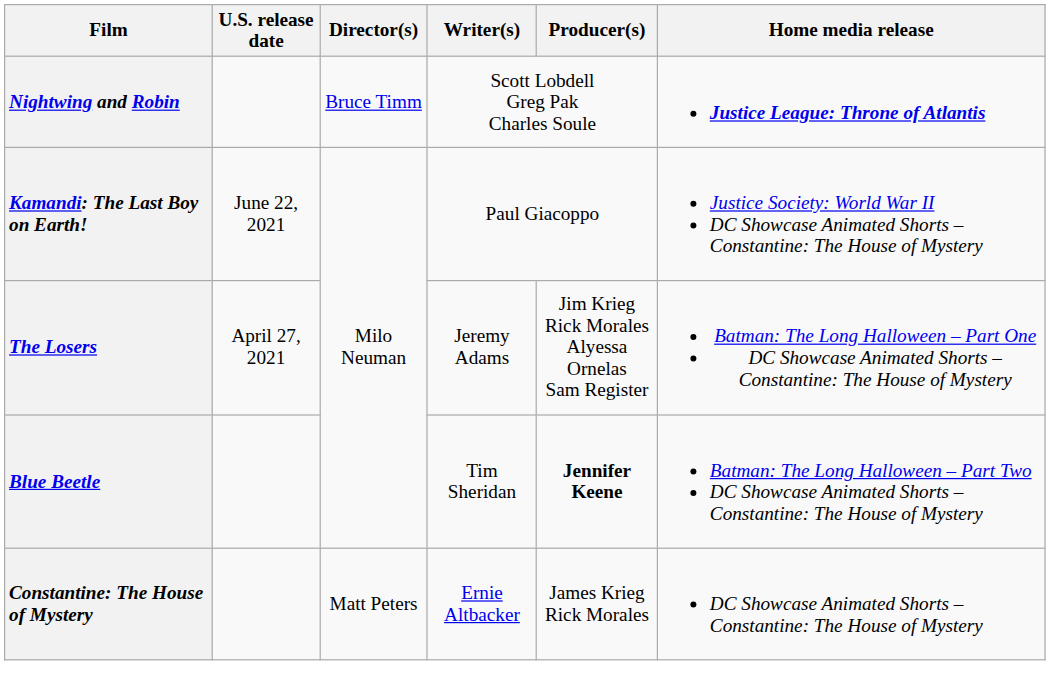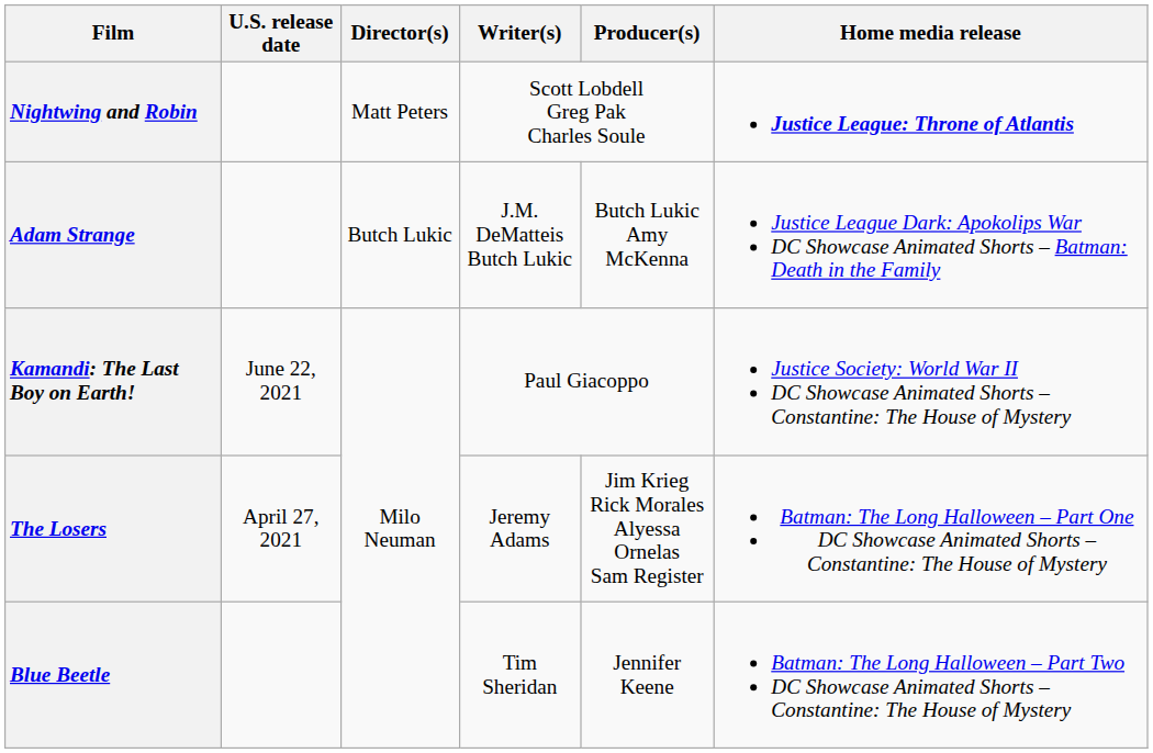 <table class="wikitable plainrowheaders" style="text-align:center;">
 <tr>
 <th>Film</th>
 <th>U.S. release date</th>
 <th>Director(s)</th>
 <th>Writer(s)</th>
 <th>Producer(s)</th>
 <th>Home media release</th>
 </tr>
 <tr>
 <th scope="row" style="text-align:left"><em><a href='#'>Nightwing</a> and <a href='#'>Robin</a></em></th>
 <td></td>
-<td><a href='#'>Bruce Timm</a></td>
+<td>Matt Peters</td>
 <td colspan="2">Scott Lobdell<br>Greg Pak<br>Charles Soule</td>
 <td style="text-align:left"><strong><br><ul><li><em><a href='#'>Justice League: Throne of Atlantis</a></em></li></ul></strong></td>
+</tr>
+<tr>
+<th scope="row" style="text-align:left"><em><a href='#'>Adam Strange</a></em></th>
+<td></td>
+<td>Butch Lukic</td>
+<td>J.M. DeMatteis<br>Butch Lukic</td>
+<td>Butch Lukic<br>Amy McKenna</td>
+<td style="text-align:left"><br><ul><li><em><a href='#'>Justice League Dark: Apokolips War</a></em></li><li><em>DC Showcase Animated Shorts – <a href='#'>Batman: Death in the Family</a></em></li></ul></td>
 </tr>
 <tr>
 <th scope="row" style="text-align:left"><em><a href='#'>Kamandi</a>: The Last Boy on Earth!</em></th>
 <td>June 22, 2021</td>
 <td rowspan="3">Milo Neuman</td>
 <td colspan="2">Paul Giacoppo</td>
 <td style="text-align:left"><br><ul><li><em><a href='#'>Justice Society: World War II</a></em></li><li><em>DC Showcase Animated Shorts – Constantine: The House of Mystery</em></li></ul></td>
 </tr>
 <tr>
 <th scope="row" style="text-align:left"><em><a href='#'>The Losers</a></em></th>
 <td>April 27, 2021</td>
 <td>Jeremy Adams</td>
 <td>Jim Krieg<br>Rick Morales<br>Alyessa Ornelas<br>Sam Register</td>
 <td><br><ul><li><em><a href='#'>Batman: The Long Halloween – Part One</a></em></li><li><em>DC Showcase Animated Shorts – Constantine: The House of Mystery</em></li></ul></td>
 </tr>
 <tr>
 <th scope="row" style="text-align:left"><em><a href='#'>Blue Beetle</a></em></th>
 <td></td>
 <td>Tim Sheridan</td>
-<td><strong>Jennifer Keene</strong></td>
+<td>Jennifer Keene</td>
 <td style="text-align:left"><br><ul><li><em><a href='#'>Batman: The Long Halloween – Part Two</a></em></li><li><em>DC Showcase Animated Shorts – Constantine: The House of Mystery</em></li></ul></td>
 </tr>
-<tr>
-<th scope="row" style="text-align:left"><em>Constantine: The House of Mystery</em></th>
-<td></td>
-<td>Matt Peters</td>
-<td><a href='#'>Ernie Altbacker</a></td>
-<td>James Krieg<br>Rick Morales</td>
-<td style="text-align:left"><br><ul><li><em>DC Showcase Animated Shorts – Constantine: The House of Mystery</em></li></ul></td>
-</tr>
 </table>
